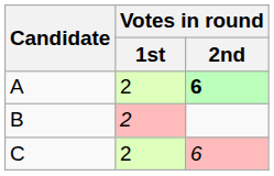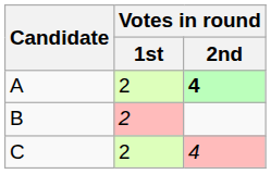 <table class="wikitable">
 <tr>
 <th rowspan=2>Candidate</th>
 <th colspan=2>Votes in round</th>
 </tr>
 <tr>
 <th>1st</th>
 <th>2nd</th>
 </tr>
 <tr>
 <td>A</td>
 <td bgcolor=#ddffbb>2</td>
-<td bgcolor=#bbffbb><strong>6</strong></td>
+<td bgcolor=#bbffbb><strong>4</strong></td>
 </tr>
 <tr>
 <td>B</td>
 <td bgcolor=#ffbbbb><em>2</em></td>
 </tr>
 <tr>
 <td>C</td>
 <td bgcolor=#ddffbb>2</td>
-<td bgcolor=#ffbbbb><em>6</em></td>
+<td bgcolor=#ffbbbb><em>4</em></td>
 </tr>
 </table>
